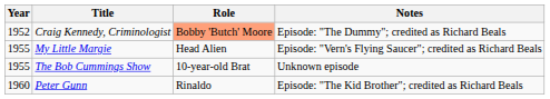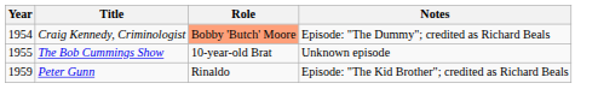 <table class="wikitable sortable">
 <tr>
 <th>Year</th>
 <th>Title</th>
 <th>Role</th>
 <th>Notes</th>
 </tr>
 <tr>
-<td>1952</td>
+<td>1954</td>
 <td><em>Craig Kennedy, Criminologist</em></td>
 <td style="background: lightsalmon;">Bobby 'Butch' Moore</td>
 <td>Episode: "The Dummy"; credited as Richard Beals</td>
-</tr>
-<tr>
-<td>1955</td>
-<td><em><a href='#'>My Little Margie</a></em></td>
-<td>Head Alien</td>
-<td>Episode: "Vern's Flying Saucer"; credited as Richard Beals</td>
 </tr>
 <tr>
 <td>1955</td>
 <td><em><a href='#'>The Bob Cummings Show</a></em></td>
 <td>10-year-old Brat</td>
 <td>Unknown episode</td>
 </tr>
 <tr>
-<td>1960</td>
+<td>1959</td>
 <td><em><a href='#'>Peter Gunn</a></em></td>
 <td>Rinaldo</td>
 <td>Episode: "The Kid Brother"; credited as Richard Beals</td>
 </tr>
 </table>
